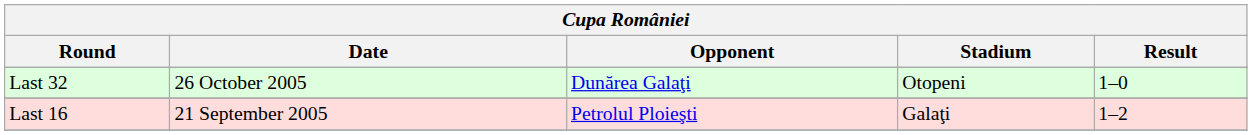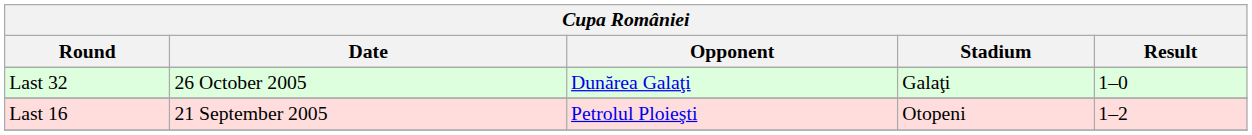 <table class="wikitable" style="width:80%;">
 <tr>
 <th colspan="5" style="text-align:center;"><em>Cupa României</em></th>
 </tr>
 <tr>
 <th>Round</th>
 <th>Date</th>
 <th>Opponent</th>
 <th>Stadium</th>
 <th>Result</th>
 </tr>
 <tr>
 </tr>
 <tr bgcolor="#ddffdd">
 <td>Last 32</td>
 <td>26 October 2005</td>
 <td><a href='#'>Dunărea Galaţi</a></td>
-<td>Otopeni</td>
+<td>Galaţi</td>
 <td>1–0</td>
 </tr>
 <tr>
 </tr>
 <tr bgcolor="#ffdddd">
 <td>Last 16</td>
 <td>21 September 2005</td>
 <td><a href='#'>Petrolul Ploieşti</a></td>
-<td>Galaţi</td>
+<td>Otopeni</td>
 <td>1–2</td>
 </tr>
 <tr>
 </tr>
 </table>
